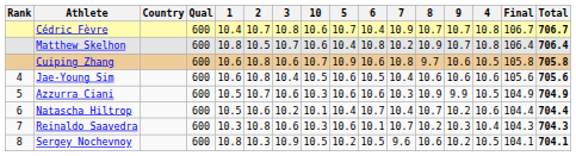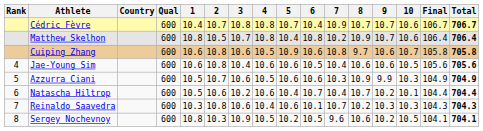 <table class="wikitable sortable">
 <tr>
 <th>Rank</th>
 <th>Athlete</th>
 <th>Country</th>
 <th>Qual</th>
 <th class="unsortable" style="width: 28px">1</th>
 <th class="unsortable" style="width: 28px">2</th>
 <th class="unsortable" style="width: 28px">3</th>
-<th class="unsortable" style="width: 28px">10</th>
+<th class="unsortable" style="width: 28px">4</th>
 <th class="unsortable" style="width: 28px">5</th>
 <th class="unsortable" style="width: 28px">6</th>
 <th class="unsortable" style="width: 28px">7</th>
 <th class="unsortable" style="width: 28px">8</th>
 <th class="unsortable" style="width: 28px">9</th>
-<th class="unsortable" style="width: 28px">4</th>
+<th class="unsortable" style="width: 28px">10</th>
 <th>Final</th>
 <th>Total</th>
 </tr>
 <tr style="background:#fffcaf;">
 <td align="center"></td>
 <td align="left"><a href='#'>Cédric Fèvre</a></td>
 <td align="left"></td>
 <td align="center">600</td>
 <td align="center">10.4</td>
 <td align="center">10.7</td>
 <td align="center">10.8</td>
-<td align="center">10.6</td>
+<td align="center">10.8</td>
 <td align="center">10.7</td>
 <td align="center">10.4</td>
 <td align="center">10.9</td>
 <td align="center">10.7</td>
 <td align="center">10.7</td>
-<td align="center">10.8</td>
+<td align="center">10.6</td>
 <td align="center">106.7</td>
 <td align="center"><strong>706.7</strong></td>
 </tr>
 <tr style="background:#e5e5e5;">
 <td align="center"></td>
 <td align="left"><a href='#'>Matthew Skelhon</a></td>
 <td align="left"></td>
 <td align="center">600</td>
 <td align="center">10.8</td>
 <td align="center">10.5</td>
 <td align="center">10.7</td>
-<td align="center">10.6</td>
+<td align="center">10.8</td>
 <td align="center">10.4</td>
 <td align="center">10.8</td>
 <td align="center">10.2</td>
 <td align="center">10.9</td>
 <td align="center">10.7</td>
-<td align="center">10.8</td>
+<td align="center">10.6</td>
 <td align="center">106.4</td>
 <td align="center"><strong>706.4</strong></td>
 </tr>
 <tr style="background:#ec9;">
 <td align="center"></td>
 <td align="left"><a href='#'>Cuiping Zhang</a></td>
 <td align="left"></td>
 <td align="center">600</td>
 <td align="center">10.6</td>
 <td align="center">10.8</td>
 <td align="center">10.6</td>
-<td align="center">10.7</td>
+<td align="center">10.5</td>
 <td align="center">10.9</td>
 <td align="center">10.6</td>
 <td align="center">10.8</td>
 <td align="center">9.7</td>
 <td align="center">10.6</td>
-<td align="center">10.5</td>
+<td align="center">10.7</td>
 <td align="center">105.8</td>
 <td align="center"><strong>705.8</strong></td>
 </tr>
 <tr>
 <td align="center">4</td>
 <td align="left"><a href='#'>Jae-Young Sim</a></td>
 <td align="left"></td>
 <td align="center">600</td>
 <td align="center">10.6</td>
 <td align="center">10.8</td>
 <td align="center">10.4</td>
-<td align="center">10.5</td>
+<td align="center">10.6</td>
 <td align="center">10.6</td>
 <td align="center">10.5</td>
 <td align="center">10.4</td>
 <td align="center">10.6</td>
 <td align="center">10.6</td>
-<td align="center">10.6</td>
+<td align="center">10.5</td>
 <td align="center">105.6</td>
 <td align="center"><strong>705.6</strong></td>
 </tr>
 <tr>
 <td align="center">5</td>
 <td align="left"><a href='#'>Azzurra Ciani</a></td>
 <td align="left"></td>
 <td align="center">600</td>
 <td align="center">10.5</td>
 <td align="center">10.7</td>
 <td align="center">10.6</td>
-<td align="center">10.3</td>
+<td align="center">10.5</td>
 <td align="center">10.6</td>
 <td align="center">10.6</td>
 <td align="center">10.3</td>
 <td align="center">10.9</td>
 <td align="center">9.9</td>
-<td align="center">10.5</td>
+<td align="center">10.3</td>
 <td align="center">104.9</td>
 <td align="center"><strong>704.9</strong></td>
 </tr>
 <tr>
 <td align="center">6</td>
 <td align="left"><a href='#'>Natascha Hiltrop</a></td>
 <td align="left"></td>
 <td align="center">600</td>
 <td align="center">10.5</td>
 <td align="center">10.6</td>
 <td align="center">10.2</td>
-<td align="center">10.1</td>
+<td align="center">10.6</td>
 <td align="center">10.4</td>
 <td align="center">10.7</td>
 <td align="center">10.4</td>
 <td align="center">10.7</td>
 <td align="center">10.2</td>
-<td align="center">10.6</td>
+<td align="center">10.1</td>
 <td align="center">104.4</td>
 <td align="center"><strong>704.4</strong></td>
 </tr>
 <tr>
 <td align="center">7</td>
 <td align="left"><a href='#'>Reinaldo Saavedra</a></td>
 <td align="left"></td>
 <td align="center">600</td>
 <td align="center">10.3</td>
 <td align="center">10.8</td>
 <td align="center">10.6</td>
-<td align="center">10.3</td>
+<td align="center">10.4</td>
 <td align="center">10.6</td>
 <td align="center">10.1</td>
 <td align="center">10.7</td>
 <td align="center">10.2</td>
 <td align="center">10.3</td>
-<td align="center">10.4</td>
+<td align="center">10.3</td>
 <td align="center">104.3</td>
 <td align="center"><strong>704.3</strong></td>
 </tr>
 <tr>
 <td align="center">8</td>
 <td align="left"><a href='#'>Sergey Nochevnoy</a></td>
 <td align="left"></td>
 <td align="center">600</td>
 <td align="center">10.8</td>
 <td align="center">10.3</td>
 <td align="center">10.9</td>
 <td align="center">10.5</td>
 <td align="center">10.2</td>
 <td align="center">10.5</td>
 <td align="center">9.6</td>
 <td align="center">10.6</td>
 <td align="center">10.2</td>
 <td align="center">10.5</td>
 <td align="center">104.1</td>
 <td align="center"><strong>704.1</strong></td>
 </tr>
 </table>
